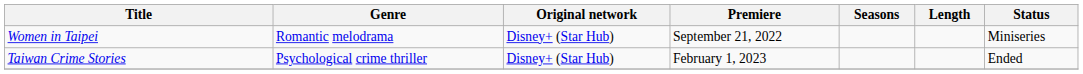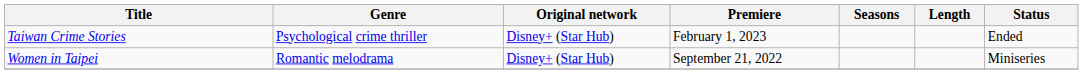 <table class="wikitable sortable" style="width:100%;">
 <tr>
 <th scope="col" style="width:25%;">Title</th>
 <th>Genre</th>
 <th>Original network</th>
 <th>Premiere</th>
 <th>Seasons</th>
 <th>Length</th>
 <th>Status</th>
 </tr>
 <tr>
+<td><em><a href='#'>Taiwan Crime Stories</a></em></td>
+<td><a href='#'>Psychological</a> <a href='#'>crime thriller</a></td>
+<td><a href='#'>Disney+</a> (<a href='#'>Star Hub</a>)</td>
+<td>February 1, 2023</td>
+<td></td>
+<td></td>
+<td>Ended</td>
+</tr>
+<tr>
 <td><em><a href='#'>Women in Taipei</a></em></td>
 <td><a href='#'>Romantic</a> <a href='#'>melodrama</a></td>
 <td><a href='#'>Disney+</a> (<a href='#'>Star Hub</a>)</td>
 <td>September 21, 2022</td>
 <td></td>
 <td></td>
 <td>Miniseries</td>
 </tr>
 <tr>
-<td><em><a href='#'>Taiwan Crime Stories</a></em></td>
-<td><a href='#'>Psychological</a> <a href='#'>crime thriller</a></td>
-<td><a href='#'>Disney+</a> (<a href='#'>Star Hub</a>)</td>
-<td>February 1, 2023</td>
-<td></td>
-<td></td>
-<td>Ended</td>
-</tr>
-<tr>
 </tr>
 </table>
